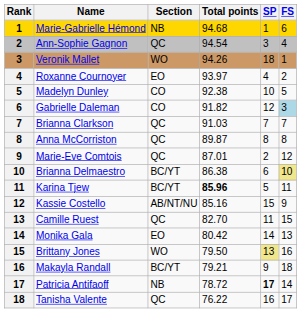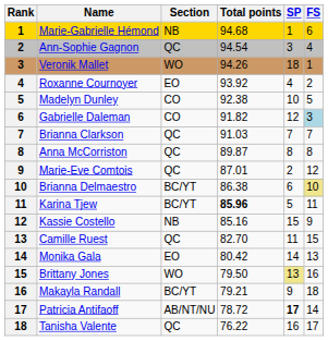 <table class="wikitable sortable">
 <tr>
 <th>Rank</th>
 <th>Name</th>
 <th>Section</th>
 <th>Total points</th>
 <th><a href='#'>SP</a></th>
 <th><a href='#'>FS</a></th>
 </tr>
 <tr bgcolor="gold">
 <td align="center"><strong>1</strong></td>
 <td><a href='#'>Marie-Gabrielle Hémond</a></td>
 <td>NB</td>
 <td>94.68</td>
 <td>1</td>
 <td>6</td>
 </tr>
 <tr bgcolor="silver">
 <td align="center"><strong>2</strong></td>
 <td><a href='#'>Ann-Sophie Gagnon</a></td>
 <td>QC</td>
 <td>94.54</td>
 <td>3</td>
 <td>4</td>
 </tr>
 <tr bgcolor="cc9966">
 <td align="center"><strong>3</strong></td>
 <td><a href='#'>Veronik Mallet</a></td>
 <td>WO</td>
 <td>94.26</td>
 <td>18</td>
 <td>1</td>
 </tr>
 <tr>
 <th>4</th>
 <td><a href='#'>Roxanne Cournoyer</a></td>
 <td>EO</td>
-<td>93.97</td>
+<td>93.92</td>
 <td>4</td>
 <td>2</td>
 </tr>
 <tr>
 <th>5</th>
 <td><a href='#'>Madelyn Dunley</a></td>
 <td>CO</td>
 <td>92.38</td>
 <td>10</td>
 <td>5</td>
 </tr>
 <tr>
 <th>6</th>
 <td><a href='#'>Gabrielle Daleman</a></td>
 <td>CO</td>
 <td>91.82</td>
 <td>12</td>
 <td style="background: lightblue;">3</td>
 </tr>
 <tr>
 <th>7</th>
 <td><a href='#'>Brianna Clarkson</a></td>
 <td>QC</td>
 <td>91.03</td>
 <td>7</td>
 <td>7</td>
 </tr>
 <tr>
 <th>8</th>
 <td><a href='#'>Anna McCorriston</a></td>
 <td>QC</td>
 <td>89.87</td>
 <td>8</td>
 <td>8</td>
 </tr>
 <tr>
 <th>9</th>
 <td><a href='#'>Marie-Eve Comtois</a></td>
 <td>QC</td>
 <td>87.01</td>
 <td>2</td>
 <td>12</td>
 </tr>
 <tr>
 <th>10</th>
 <td><a href='#'>Brianna Delmaestro</a></td>
 <td>BC/YT</td>
 <td>86.38</td>
 <td>6</td>
 <td style="background: khaki;">10</td>
 </tr>
 <tr>
 <th>11</th>
 <td><a href='#'>Karina Tjew</a></td>
 <td>BC/YT</td>
 <td><strong>85.96</strong></td>
 <td>5</td>
 <td>11</td>
 </tr>
 <tr>
 <th>12</th>
 <td><a href='#'>Kassie Costello</a></td>
-<td>AB/NT/NU</td>
+<td>NB</td>
 <td>85.16</td>
 <td>15</td>
 <td>9</td>
 </tr>
 <tr>
 <th>13</th>
 <td><a href='#'>Camille Ruest</a></td>
 <td>QC</td>
 <td>82.70</td>
 <td>11</td>
 <td>15</td>
 </tr>
 <tr>
 <th>14</th>
 <td><a href='#'>Monika Gala</a></td>
 <td>EO</td>
 <td>80.42</td>
 <td>14</td>
 <td>13</td>
 </tr>
 <tr>
 <th>15</th>
 <td><a href='#'>Brittany Jones</a></td>
 <td>WO</td>
 <td>79.50</td>
 <td style="background: khaki;">13</td>
 <td>16</td>
 </tr>
 <tr>
 <th>16</th>
 <td><a href='#'>Makayla Randall</a></td>
 <td>BC/YT</td>
 <td>79.21</td>
 <td>9</td>
 <td>18</td>
 </tr>
 <tr>
 <th>17</th>
 <td><a href='#'>Patricia Antifaoff</a></td>
-<td>NB</td>
+<td>AB/NT/NU</td>
 <td>78.72</td>
 <td><strong>17</strong></td>
 <td>14</td>
 </tr>
 <tr>
 <th>18</th>
 <td><a href='#'>Tanisha Valente</a></td>
 <td>QC</td>
 <td>76.22</td>
 <td>16</td>
 <td>17</td>
 </tr>
 </table>
